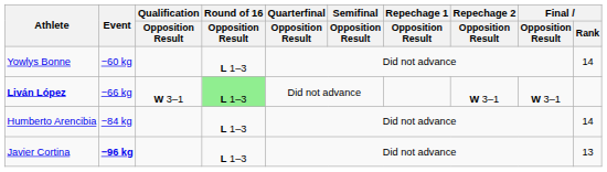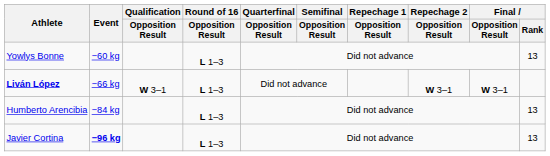 <table class="wikitable" style="font-size:90%;">
 <tr>
 <th rowspan=2>Athlete</th>
 <th rowspan=2>Event</th>
 <th>Qualification</th>
 <th>Round of 16</th>
 <th>Quarterfinal</th>
 <th>Semifinal</th>
 <th>Repechage 1</th>
 <th>Repechage 2</th>
 <th colspan=2>Final / </th>
 </tr>
 <tr style="font-size: 95%">
 <th>Opposition<br>Result</th>
 <th>Opposition<br>Result</th>
 <th>Opposition<br>Result</th>
 <th>Opposition<br>Result</th>
 <th>Opposition<br>Result</th>
 <th>Opposition<br>Result</th>
 <th>Opposition<br>Result</th>
 <th>Rank</th>
 </tr>
 <tr align=center>
 <td align=left><a href='#'>Yowlys Bonne</a></td>
 <td align=left><a href='#'>−60 kg</a></td>
 <td></td>
 <td><br><strong>L</strong> 1–3 <sup></sup></td>
 <td colspan=5>Did not advance</td>
-<td>14</td>
+<td>13</td>
 </tr>
 <tr align=center>
 <td align=left><strong><a href='#'>Liván López</a></strong></td>
 <td align=left><a href='#'>−66 kg</a></td>
 <td><br><strong>W</strong> 3–1 <sup></sup></td>
-<td style="background: lightgreen;"><br><strong>L</strong> 1–3 <sup></sup></td>
+<td><br><strong>L</strong> 1–3 <sup></sup></td>
 <td colspan=2>Did not advance</td>
 <td></td>
 <td><br><strong>W</strong> 3–1 <sup></sup></td>
 <td><br><strong>W</strong> 3–1 <sup></sup></td>
 <td></td>
 </tr>
 <tr align=center>
 <td align=left><a href='#'>Humberto Arencibia</a></td>
 <td align=left><a href='#'>−84 kg</a></td>
 <td></td>
 <td><br><strong>L</strong> 1–3 <sup></sup></td>
 <td colspan=5>Did not advance</td>
-<td>14</td>
+<td>13</td>
 </tr>
 <tr align=center>
 <td align=left><a href='#'>Javier Cortina</a></td>
 <td align=left><strong><a href='#'>−96 kg</a></strong></td>
 <td></td>
 <td><br><strong>L</strong> 1–3 <sup></sup></td>
 <td colspan=5>Did not advance</td>
 <td>13</td>
 </tr>
 </table>
